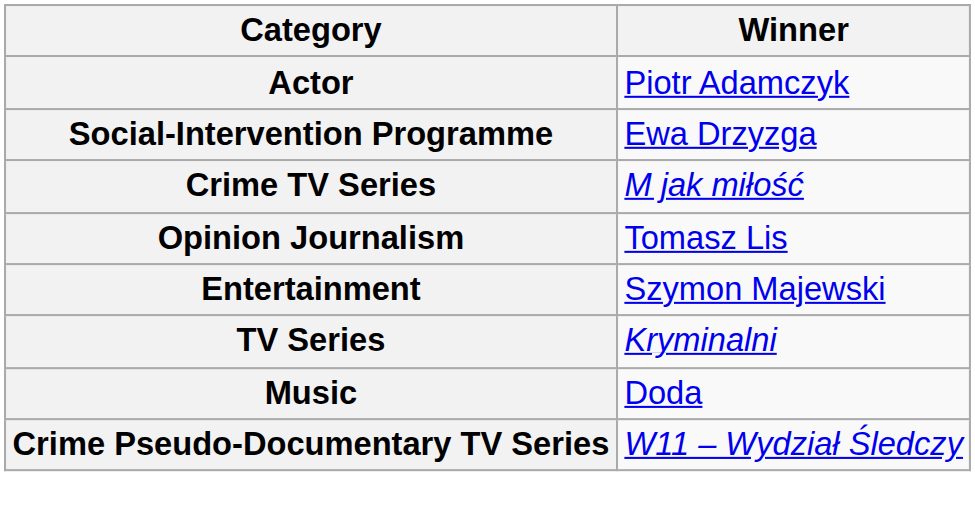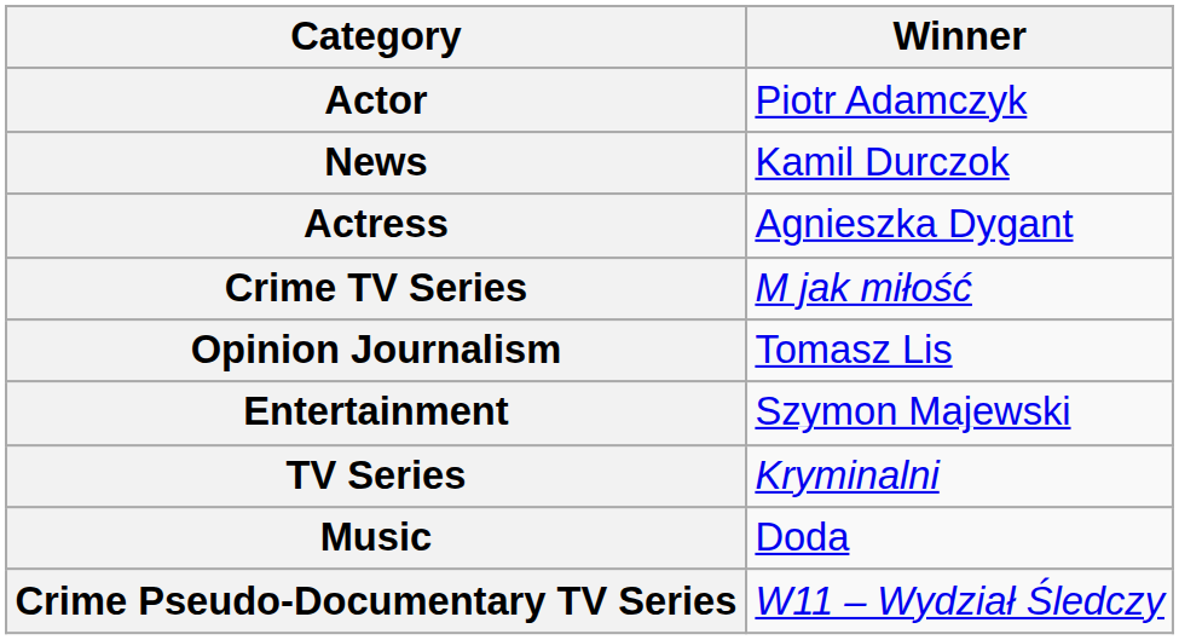 <table class="wikitable">
 <tr>
 <th>Category</th>
 <th>Winner</th>
 </tr>
 <tr>
 <th scope="row">Actor</th>
 <td><a href='#'>Piotr Adamczyk</a></td>
 </tr>
 <tr>
-<th scope="row">Social-Intervention Programme</th>
-<td><a href='#'>Ewa Drzyzga</a></td>
+<th scope="row">News</th>
+<td><a href='#'>Kamil Durczok</a></td>
+</tr>
+<tr>
+<th scope="row">Actress</th>
+<td><a href='#'>Agnieszka Dygant</a></td>
 </tr>
 <tr>
 <th scope="row">Crime TV Series</th>
 <td><em><a href='#'>M jak miłość</a></em></td>
 </tr>
 <tr>
 <th scope="row">Opinion Journalism</th>
 <td><a href='#'>Tomasz Lis</a></td>
 </tr>
 <tr>
 <th scope="row">Entertainment</th>
 <td><a href='#'>Szymon Majewski</a></td>
 </tr>
 <tr>
 <th scope="row">TV Series</th>
 <td><em><a href='#'>Kryminalni</a></em></td>
 </tr>
 <tr>
 <th scope="row">Music</th>
 <td><a href='#'>Doda</a></td>
 </tr>
 <tr>
 <th scope="row">Crime Pseudo-Documentary TV Series</th>
 <td><em><a href='#'>W11 – Wydział Śledczy</a></em></td>
 </tr>
 </table>
